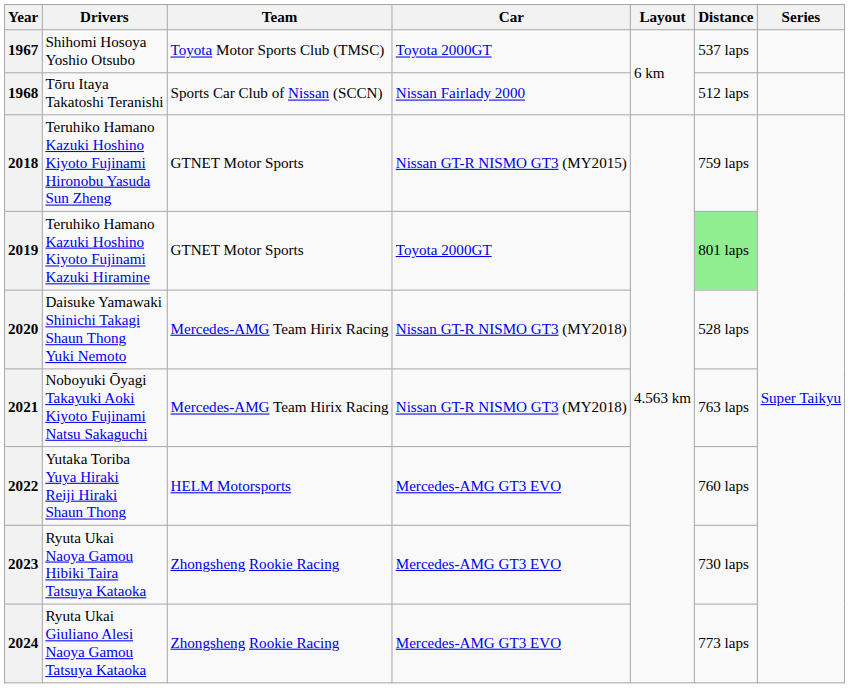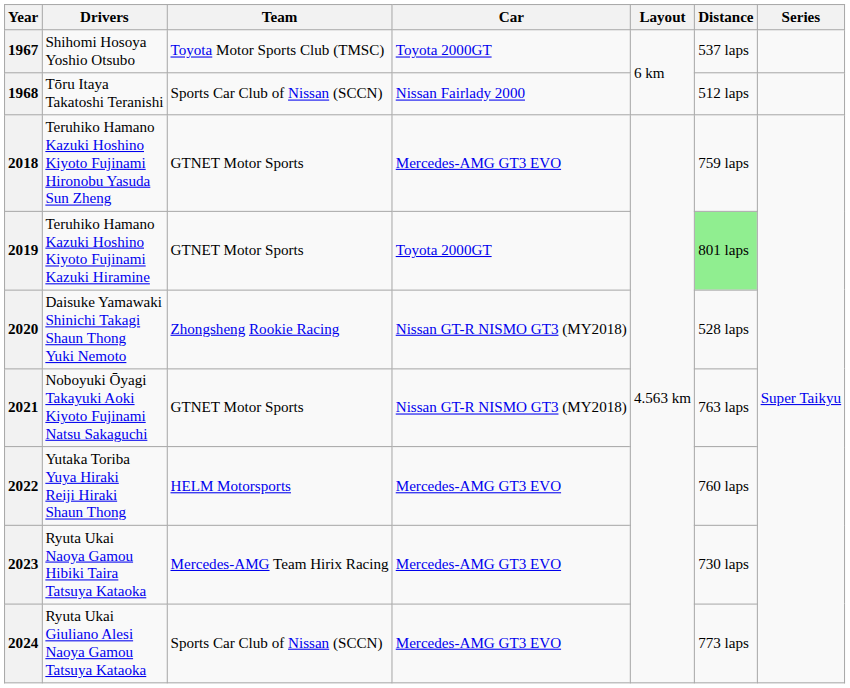 <table class="wikitable" style="font-size:90%;">
 <tr>
 <th>Year</th>
 <th>Drivers</th>
 <th>Team</th>
 <th>Car</th>
 <th>Layout</th>
 <th>Distance</th>
 <th>Series</th>
 </tr>
 <tr>
 <th>1967</th>
 <td> Shihomi Hosoya<br> Yoshio Otsubo</td>
 <td> <a href='#'>Toyota</a> Motor Sports Club (TMSC)</td>
 <td><a href='#'>Toyota 2000GT</a></td>
 <td rowspan="2">6 km</td>
 <td>537 laps</td>
 <td></td>
 </tr>
 <tr>
 <th>1968</th>
 <td> Tōru Itaya<br> Takatoshi Teranishi</td>
 <td> Sports Car Club of <a href='#'>Nissan</a> (SCCN)</td>
 <td><a href='#'>Nissan Fairlady 2000</a></td>
 <td>512 laps</td>
 <td></td>
 </tr>
 <tr>
 <th>2018</th>
 <td> Teruhiko Hamano<br> <a href='#'>Kazuki Hoshino</a><br> <a href='#'>Kiyoto Fujinami</a><br> <a href='#'>Hironobu Yasuda</a><br> <a href='#'>Sun Zheng</a></td>
 <td> GTNET Motor Sports</td>
-<td><a href='#'>Nissan GT-R NISMO GT3</a> (MY2015)</td>
+<td><a href='#'>Mercedes-AMG GT3 EVO</a></td>
 <td rowspan="7">4.563 km</td>
 <td>759 laps</td>
 <td rowspan="7"><a href='#'>Super Taikyu</a></td>
 </tr>
 <tr>
 <th>2019</th>
 <td> Teruhiko Hamano<br> <a href='#'>Kazuki Hoshino</a><br> <a href='#'>Kiyoto Fujinami</a><br> <a href='#'>Kazuki Hiramine</a></td>
 <td> GTNET Motor Sports</td>
 <td><a href='#'>Toyota 2000GT</a></td>
 <td style="background: lightgreen;">801 laps</td>
 </tr>
 <tr>
 <th>2020</th>
 <td> Daisuke Yamawaki<br> <a href='#'>Shinichi Takagi</a><br> <a href='#'>Shaun Thong</a><br> <a href='#'>Yuki Nemoto</a></td>
-<td> <a href='#'>Mercedes-AMG</a> Team Hirix Racing</td>
+<td> <a href='#'>Zhongsheng</a> <a href='#'>Rookie Racing</a></td>
 <td><a href='#'>Nissan GT-R NISMO GT3</a> (MY2018)</td>
 <td>528 laps</td>
 </tr>
 <tr>
 <th>2021</th>
 <td> Noboyuki Ōyagi<br> <a href='#'>Takayuki Aoki</a><br> <a href='#'>Kiyoto Fujinami</a><br> <a href='#'>Natsu Sakaguchi</a></td>
-<td> <a href='#'>Mercedes-AMG</a> Team Hirix Racing</td>
+<td> GTNET Motor Sports</td>
 <td><a href='#'>Nissan GT-R NISMO GT3</a> (MY2018)</td>
 <td>763 laps</td>
 </tr>
 <tr>
 <th>2022</th>
 <td> Yutaka Toriba<br> <a href='#'>Yuya Hiraki</a><br> <a href='#'>Reiji Hiraki</a><br> <a href='#'>Shaun Thong</a></td>
 <td> <a href='#'>HELM Motorsports</a></td>
 <td><a href='#'>Mercedes-AMG GT3 EVO</a></td>
 <td>760 laps</td>
 </tr>
 <tr>
 <th>2023</th>
 <td> Ryuta Ukai<br> <a href='#'>Naoya Gamou</a><br> <a href='#'>Hibiki Taira</a><br> <a href='#'>Tatsuya Kataoka</a></td>
-<td> <a href='#'>Zhongsheng</a> <a href='#'>Rookie Racing</a></td>
+<td> <a href='#'>Mercedes-AMG</a> Team Hirix Racing</td>
 <td><a href='#'>Mercedes-AMG GT3 EVO</a></td>
 <td>730 laps</td>
 </tr>
 <tr>
 <th>2024</th>
 <td> Ryuta Ukai<br> <a href='#'>Giuliano Alesi</a><br> <a href='#'>Naoya Gamou</a><br> <a href='#'>Tatsuya Kataoka</a></td>
-<td> <a href='#'>Zhongsheng</a> <a href='#'>Rookie Racing</a></td>
+<td> Sports Car Club of <a href='#'>Nissan</a> (SCCN)</td>
 <td><a href='#'>Mercedes-AMG GT3 EVO</a></td>
 <td>773 laps</td>
 </tr>
 </table>
